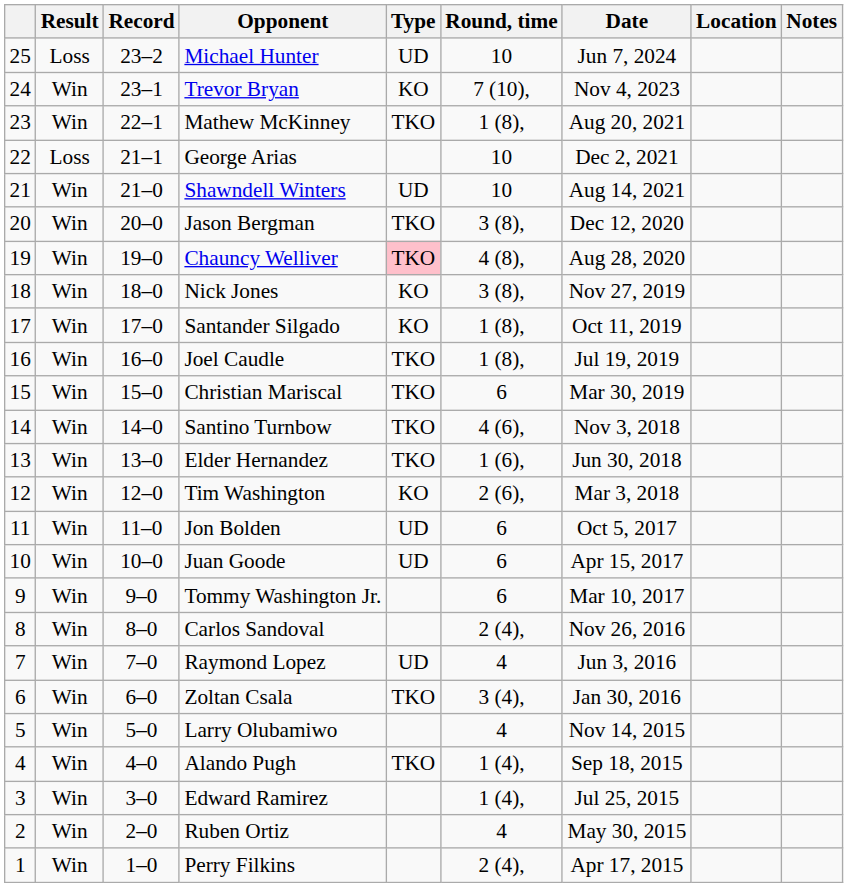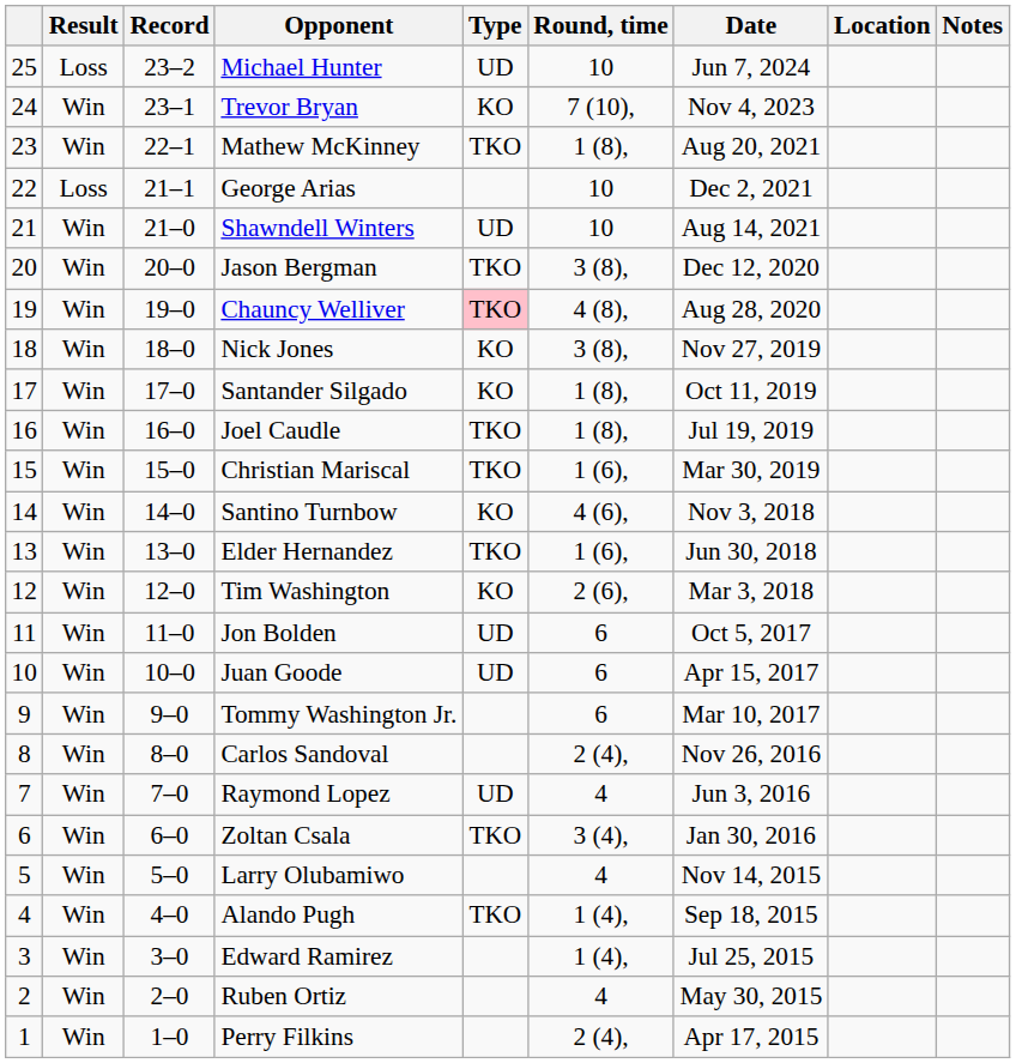 <table class="wikitable" style="text-align:center">
 <tr>
 <th></th>
 <th>Result</th>
 <th>Record</th>
 <th>Opponent</th>
 <th>Type</th>
 <th>Round, time</th>
 <th>Date</th>
 <th>Location</th>
 <th>Notes</th>
 </tr>
 <tr>
 <td>25</td>
 <td>Loss</td>
 <td>23–2</td>
 <td align=left><a href='#'>Michael Hunter</a></td>
 <td>UD</td>
 <td>10</td>
 <td>Jun 7, 2024</td>
 <td align=left></td>
 <td></td>
 </tr>
 <tr>
 <td>24</td>
 <td>Win</td>
 <td>23–1</td>
 <td align=left><a href='#'>Trevor Bryan</a></td>
 <td>KO</td>
 <td>7 (10), </td>
 <td>Nov 4, 2023</td>
 <td align=left></td>
 <td></td>
 </tr>
 <tr>
 <td>23</td>
 <td>Win</td>
 <td>22–1</td>
 <td align=left>Mathew McKinney</td>
 <td>TKO</td>
 <td>1 (8), </td>
 <td>Aug 20, 2021</td>
 <td align=left></td>
 <td></td>
 </tr>
 <tr>
 <td>22</td>
 <td>Loss</td>
 <td>21–1</td>
 <td align=left>George Arias</td>
 <td></td>
 <td>10</td>
 <td>Dec 2, 2021</td>
 <td align=left></td>
 <td align=left></td>
 </tr>
 <tr>
 <td>21</td>
 <td>Win</td>
 <td>21–0</td>
 <td align=left><a href='#'>Shawndell Winters</a></td>
 <td>UD</td>
 <td>10</td>
 <td>Aug 14, 2021</td>
 <td align=left></td>
 <td></td>
 </tr>
 <tr>
 <td>20</td>
 <td>Win</td>
 <td>20–0</td>
 <td align=left>Jason Bergman</td>
 <td>TKO</td>
 <td>3 (8), </td>
 <td>Dec 12, 2020</td>
 <td align=left></td>
 <td></td>
 </tr>
 <tr>
 <td>19</td>
 <td>Win</td>
 <td>19–0</td>
 <td align=left><a href='#'>Chauncy Welliver</a></td>
 <td style="background: pink;">TKO</td>
 <td>4 (8), </td>
 <td>Aug 28, 2020</td>
 <td align=left></td>
 <td></td>
 </tr>
 <tr>
 <td>18</td>
 <td>Win</td>
 <td>18–0</td>
 <td align=left>Nick Jones</td>
 <td>KO</td>
 <td>3 (8), </td>
 <td>Nov 27, 2019</td>
 <td align=left></td>
 <td align=left></td>
 </tr>
 <tr>
 <td>17</td>
 <td>Win</td>
 <td>17–0</td>
 <td align=left>Santander Silgado</td>
 <td>KO</td>
 <td>1 (8), </td>
 <td>Oct 11, 2019</td>
 <td align=left></td>
 <td></td>
 </tr>
 <tr>
 <td>16</td>
 <td>Win</td>
 <td>16–0</td>
 <td align=left>Joel Caudle</td>
 <td>TKO</td>
 <td>1 (8), </td>
 <td>Jul 19, 2019</td>
 <td align=left></td>
 <td></td>
 </tr>
 <tr>
 <td>15</td>
 <td>Win</td>
 <td>15–0</td>
 <td align=left>Christian Mariscal</td>
 <td>TKO</td>
-<td>6</td>
+<td>1 (6), </td>
 <td>Mar 30, 2019</td>
 <td align=left></td>
 <td></td>
 </tr>
 <tr>
 <td>14</td>
 <td>Win</td>
 <td>14–0</td>
 <td align=left>Santino Turnbow</td>
-<td>TKO</td>
+<td>KO</td>
 <td>4 (6), </td>
 <td>Nov 3, 2018</td>
 <td align=left></td>
 <td></td>
 </tr>
 <tr>
 <td>13</td>
 <td>Win</td>
 <td>13–0</td>
 <td align=left>Elder Hernandez</td>
 <td>TKO</td>
 <td>1 (6), </td>
 <td>Jun 30, 2018</td>
 <td align=left></td>
 <td></td>
 </tr>
 <tr>
 <td>12</td>
 <td>Win</td>
 <td>12–0</td>
 <td align=left>Tim Washington</td>
 <td>KO</td>
 <td>2 (6), </td>
 <td>Mar 3, 2018</td>
 <td align=left></td>
 <td></td>
 </tr>
 <tr>
 <td>11</td>
 <td>Win</td>
 <td>11–0</td>
 <td align=left>Jon Bolden</td>
 <td>UD</td>
 <td>6</td>
 <td>Oct 5, 2017</td>
 <td align=left></td>
 <td></td>
 </tr>
 <tr>
 <td>10</td>
 <td>Win</td>
 <td>10–0</td>
 <td align=left>Juan Goode</td>
 <td>UD</td>
 <td>6</td>
 <td>Apr 15, 2017</td>
 <td align=left></td>
 <td></td>
 </tr>
 <tr>
 <td>9</td>
 <td>Win</td>
 <td>9–0</td>
 <td align=left>Tommy Washington Jr.</td>
 <td></td>
 <td>6</td>
 <td>Mar 10, 2017</td>
 <td align=left></td>
 <td></td>
 </tr>
 <tr>
 <td>8</td>
 <td>Win</td>
 <td>8–0</td>
 <td align=left>Carlos Sandoval</td>
 <td></td>
 <td>2 (4), </td>
 <td>Nov 26, 2016</td>
 <td align=left></td>
 <td></td>
 </tr>
 <tr>
 <td>7</td>
 <td>Win</td>
 <td>7–0</td>
 <td align=left>Raymond Lopez</td>
 <td>UD</td>
 <td>4</td>
 <td>Jun 3, 2016</td>
 <td align=left></td>
 <td></td>
 </tr>
 <tr>
 <td>6</td>
 <td>Win</td>
 <td>6–0</td>
 <td align=left>Zoltan Csala</td>
 <td>TKO</td>
 <td>3 (4), </td>
 <td>Jan 30, 2016</td>
 <td align=left></td>
 <td></td>
 </tr>
 <tr>
 <td>5</td>
 <td>Win</td>
 <td>5–0</td>
 <td align=left>Larry Olubamiwo</td>
 <td></td>
 <td>4</td>
 <td>Nov 14, 2015</td>
 <td align=left></td>
 <td></td>
 </tr>
 <tr>
 <td>4</td>
 <td>Win</td>
 <td>4–0</td>
 <td align=left>Alando Pugh</td>
 <td>TKO</td>
 <td>1 (4), </td>
 <td>Sep 18, 2015</td>
 <td align=left></td>
 <td></td>
 </tr>
 <tr>
 <td>3</td>
 <td>Win</td>
 <td>3–0</td>
 <td align=left>Edward Ramirez</td>
 <td></td>
 <td>1 (4), </td>
 <td>Jul 25, 2015</td>
 <td align=left></td>
 <td></td>
 </tr>
 <tr>
 <td>2</td>
 <td>Win</td>
 <td>2–0</td>
 <td align=left>Ruben Ortiz</td>
 <td></td>
 <td>4</td>
 <td>May 30, 2015</td>
 <td align=left></td>
 <td></td>
 </tr>
 <tr>
 <td>1</td>
 <td>Win</td>
 <td>1–0</td>
 <td align=left>Perry Filkins</td>
 <td></td>
 <td>2 (4), </td>
 <td>Apr 17, 2015</td>
 <td align=left></td>
 <td></td>
 </tr>
 </table>
